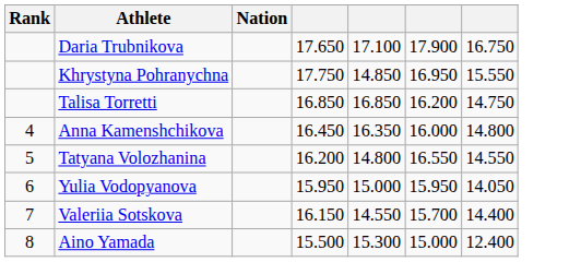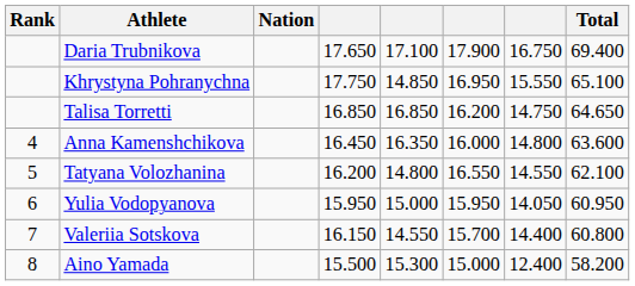 <table class="wikitable sortable" style="text-align:center">
 <tr>
 <th>Rank</th>
 <th>Athlete</th>
 <th>Nation</th>
 <th></th>
 <th></th>
 <th></th>
 <th></th>
+<th>Total</th>
 </tr>
 <tr>
 <td></td>
 <td align=left><a href='#'>Daria Trubnikova</a></td>
 <td align=left></td>
 <td>17.650</td>
 <td>17.100</td>
 <td>17.900</td>
 <td>16.750</td>
+<td>69.400</td>
 </tr>
 <tr>
 <td></td>
 <td align=left><a href='#'>Khrystyna Pohranychna</a></td>
 <td align=left></td>
 <td>17.750</td>
 <td>14.850</td>
 <td>16.950</td>
 <td>15.550</td>
+<td>65.100</td>
 </tr>
 <tr>
 <td></td>
 <td align=left><a href='#'>Talisa Torretti</a></td>
 <td align=left></td>
 <td>16.850</td>
 <td>16.850</td>
 <td>16.200</td>
 <td>14.750</td>
+<td>64.650</td>
 </tr>
 <tr>
 <td>4</td>
 <td align=left><a href='#'>Anna Kamenshchikova</a></td>
 <td align=left></td>
 <td>16.450</td>
 <td>16.350</td>
 <td>16.000</td>
 <td>14.800</td>
+<td>63.600</td>
 </tr>
 <tr>
 <td>5</td>
 <td align=left><a href='#'>Tatyana Volozhanina</a></td>
 <td align=left></td>
 <td>16.200</td>
 <td>14.800</td>
 <td>16.550</td>
 <td>14.550</td>
+<td>62.100</td>
 </tr>
 <tr>
 <td>6</td>
 <td align=left><a href='#'>Yulia Vodopyanova</a></td>
 <td align=left></td>
 <td>15.950</td>
 <td>15.000</td>
 <td>15.950</td>
 <td>14.050</td>
+<td>60.950</td>
 </tr>
 <tr>
 <td>7</td>
 <td align=left><a href='#'>Valeriia Sotskova</a></td>
 <td align=left></td>
 <td>16.150</td>
 <td>14.550</td>
 <td>15.700</td>
 <td>14.400</td>
+<td>60.800</td>
 </tr>
 <tr>
 <td>8</td>
 <td align=left><a href='#'>Aino Yamada</a></td>
 <td align=left></td>
 <td>15.500</td>
 <td>15.300</td>
 <td>15.000</td>
 <td>12.400</td>
+<td>58.200</td>
 </tr>
 </table>
